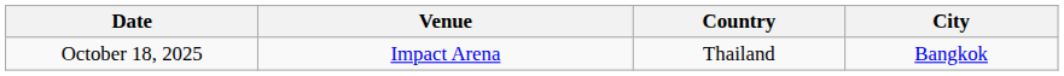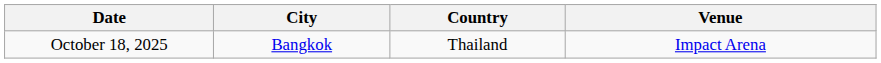 <table class="wikitable plainrowheaders" style="text-align:center">
 <tr>
 <th scope="col" style="width:12em">Date</th>
+<th scope="col" style="width:10em">City</th>
+<th scope="col" style="width:10em">Country</th>
 <th scope="col" style="width:18em">Venue</th>
-<th scope="col" style="width:10em">Country</th>
-<th scope="col" style="width:10em">City</th>
 </tr>
 <tr>
 <td>October 18, 2025</td>
+<td><a href='#'>Bangkok</a></td>
+<td>Thailand</td>
 <td><a href='#'>Impact Arena</a></td>
-<td>Thailand</td>
-<td><a href='#'>Bangkok</a></td>
 </tr>
 </table>
